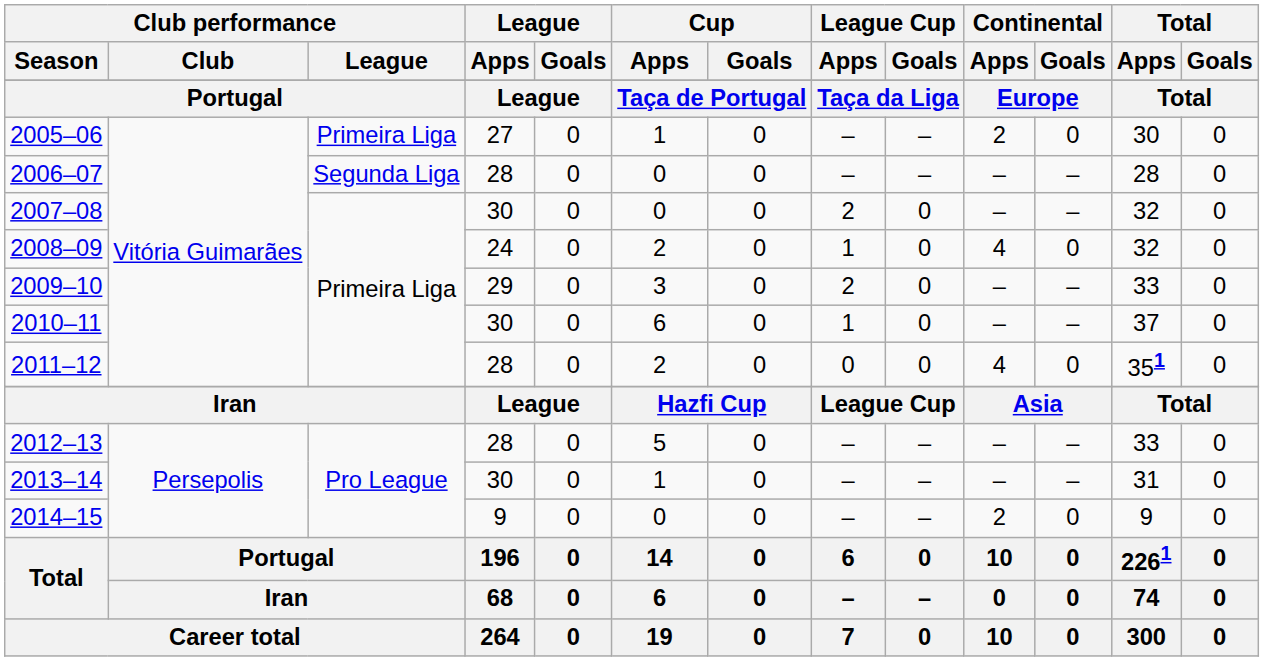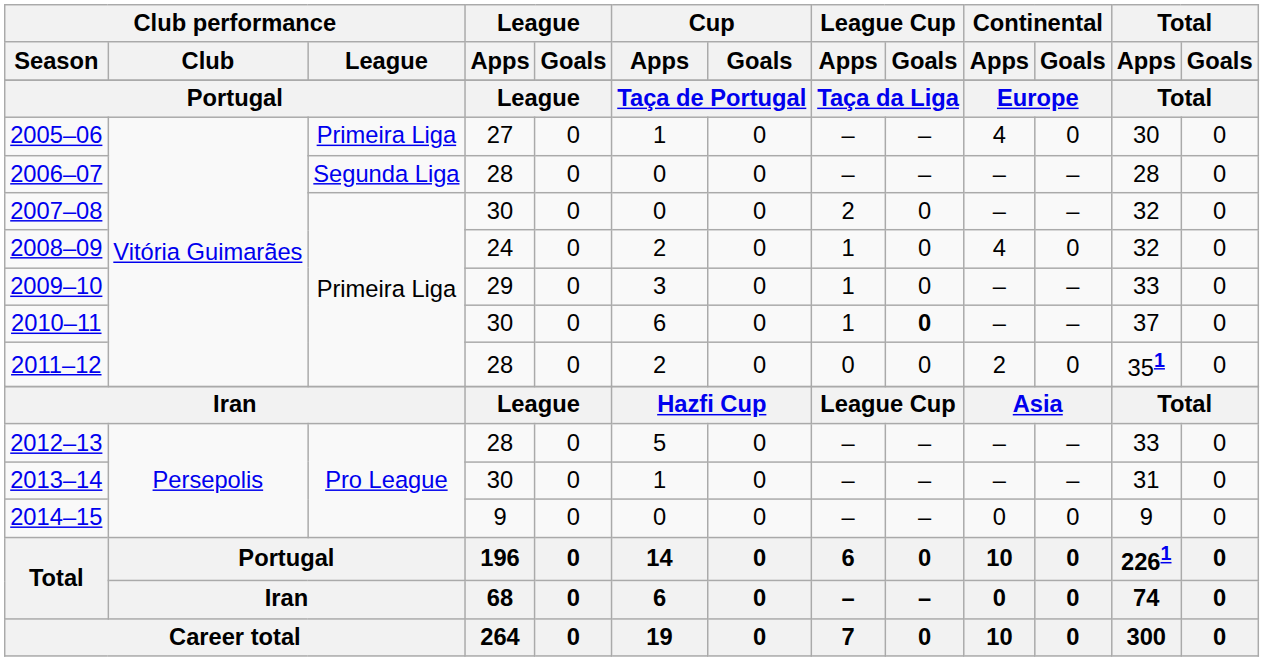 <table class="wikitable" style="text-align:center">
 <tr>
 <th colspan=3>Club performance</th>
 <th colspan=2>League</th>
 <th colspan=2>Cup</th>
 <th colspan=2>League Cup</th>
 <th colspan=2>Continental</th>
 <th colspan=2>Total</th>
 </tr>
 <tr>
 <th>Season</th>
 <th>Club</th>
 <th>League</th>
 <th>Apps</th>
 <th>Goals</th>
 <th>Apps</th>
 <th>Goals</th>
 <th>Apps</th>
 <th>Goals</th>
 <th>Apps</th>
 <th>Goals</th>
 <th>Apps</th>
 <th>Goals</th>
 </tr>
 <tr>
 </tr>
 <tr>
 <th colspan=3>Portugal</th>
 <th colspan=2>League</th>
 <th colspan=2><a href='#'>Taça de Portugal</a></th>
 <th colspan=2><a href='#'>Taça da Liga</a></th>
 <th colspan=2><a href='#'>Europe</a></th>
 <th colspan=2>Total</th>
 </tr>
 <tr>
 <td><a href='#'>2005–06</a></td>
 <td rowspan="7"><a href='#'>Vitória Guimarães</a></td>
 <td><a href='#'>Primeira Liga</a></td>
 <td>27</td>
 <td>0</td>
 <td>1</td>
 <td>0</td>
 <td>–</td>
 <td>–</td>
-<td>2</td>
+<td>4</td>
 <td>0</td>
 <td>30</td>
 <td>0</td>
 </tr>
 <tr>
 <td><a href='#'>2006–07</a></td>
 <td><a href='#'>Segunda Liga</a></td>
 <td>28</td>
 <td>0</td>
 <td>0</td>
 <td>0</td>
 <td>–</td>
 <td>–</td>
 <td>–</td>
 <td>–</td>
 <td>28</td>
 <td>0</td>
 </tr>
 <tr>
 <td><a href='#'>2007–08</a></td>
 <td rowspan="5">Primeira Liga</td>
 <td>30</td>
 <td>0</td>
 <td>0</td>
 <td>0</td>
 <td>2</td>
 <td>0</td>
 <td>–</td>
 <td>–</td>
 <td>32</td>
 <td>0</td>
 </tr>
 <tr>
 <td><a href='#'>2008–09</a></td>
 <td>24</td>
 <td>0</td>
 <td>2</td>
 <td>0</td>
 <td>1</td>
 <td>0</td>
 <td>4</td>
 <td>0</td>
 <td>32</td>
 <td>0</td>
 </tr>
 <tr>
 <td><a href='#'>2009–10</a></td>
 <td>29</td>
 <td>0</td>
 <td>3</td>
 <td>0</td>
-<td>2</td>
+<td>1</td>
 <td>0</td>
 <td>–</td>
 <td>–</td>
 <td>33</td>
 <td>0</td>
 </tr>
 <tr>
 <td><a href='#'>2010–11</a></td>
 <td>30</td>
 <td>0</td>
 <td>6</td>
 <td>0</td>
 <td>1</td>
-<td>0</td>
+<td><strong>0</strong></td>
 <td>–</td>
 <td>–</td>
 <td>37</td>
 <td>0</td>
 </tr>
 <tr>
 <td><a href='#'>2011–12</a></td>
 <td>28</td>
 <td>0</td>
 <td>2</td>
 <td>0</td>
 <td>0</td>
 <td>0</td>
-<td>4</td>
+<td>2</td>
 <td>0</td>
 <td>35<sup><strong><a href='#'>1</a></strong></sup></td>
 <td>0</td>
 </tr>
 <tr>
 </tr>
 <tr>
 <th colspan=3>Iran</th>
 <th colspan=2>League</th>
 <th colspan=2><a href='#'>Hazfi Cup</a></th>
 <th colspan=2>League Cup</th>
 <th colspan=2><a href='#'>Asia</a></th>
 <th colspan=2>Total</th>
 </tr>
 <tr>
 <td><a href='#'>2012–13</a></td>
 <td rowspan="3"><a href='#'>Persepolis</a></td>
 <td rowspan="3"><a href='#'>Pro League</a></td>
 <td>28</td>
 <td>0</td>
 <td>5</td>
 <td>0</td>
 <td>–</td>
 <td>–</td>
 <td>–</td>
 <td>–</td>
 <td>33</td>
 <td>0</td>
 </tr>
 <tr>
 <td><a href='#'>2013–14</a></td>
 <td>30</td>
 <td>0</td>
 <td>1</td>
 <td>0</td>
 <td>–</td>
 <td>–</td>
 <td>–</td>
 <td>–</td>
 <td>31</td>
 <td>0</td>
 </tr>
 <tr>
 <td><a href='#'>2014–15</a></td>
 <td>9</td>
 <td>0</td>
 <td>0</td>
 <td>0</td>
 <td>–</td>
 <td>–</td>
-<td>2</td>
+<td>0</td>
 <td>0</td>
 <td>9</td>
 <td>0</td>
 </tr>
 <tr>
 <th rowspan=2>Total</th>
 <th colspan=2>Portugal</th>
 <th>196</th>
 <th>0</th>
 <th>14</th>
 <th>0</th>
 <th>6</th>
 <th>0</th>
 <th>10</th>
 <th>0</th>
 <th>226<sup><strong><a href='#'>1</a></strong></sup></th>
 <th>0</th>
 </tr>
 <tr>
 <th colspan=2>Iran</th>
 <th>68</th>
 <th>0</th>
 <th>6</th>
 <th>0</th>
 <th>–</th>
 <th>–</th>
 <th>0</th>
 <th>0</th>
 <th>74</th>
 <th>0</th>
 </tr>
 <tr>
 <th colspan=3>Career total</th>
 <th>264</th>
 <th>0</th>
 <th>19</th>
 <th>0</th>
 <th>7</th>
 <th>0</th>
 <th>10</th>
 <th>0</th>
 <th>300</th>
 <th>0</th>
 </tr>
 </table>
